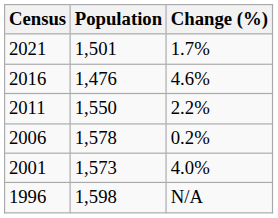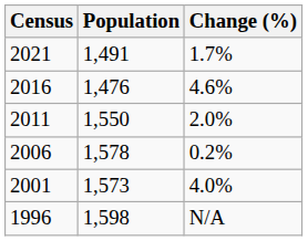 <table class="wikitable">
 <tr>
 <th>Census</th>
 <th>Population</th>
 <th>Change (%)</th>
 </tr>
 <tr>
 <td>2021</td>
-<td>1,501</td>
+<td>1,491</td>
 <td> 1.7%</td>
 </tr>
 <tr>
 <td>2016</td>
 <td>1,476</td>
 <td> 4.6%</td>
 </tr>
 <tr>
 <td>2011</td>
 <td>1,550</td>
-<td> 2.2%</td>
+<td> 2.0%</td>
 </tr>
 <tr>
 <td>2006</td>
 <td>1,578</td>
 <td> 0.2%</td>
 </tr>
 <tr>
 <td>2001</td>
 <td>1,573</td>
 <td> 4.0%</td>
 </tr>
 <tr>
 <td>1996</td>
 <td>1,598</td>
 <td>N/A</td>
 </tr>
 </table>
